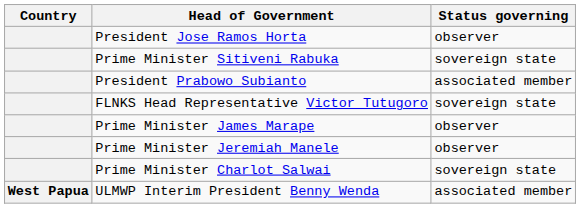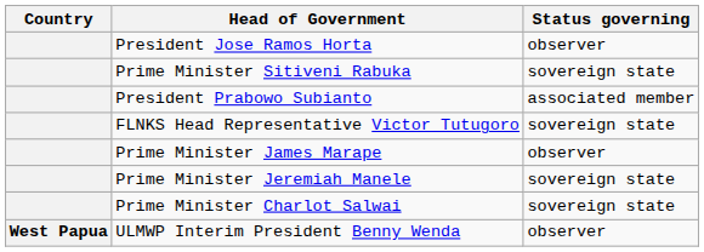 <table class="wikitable plainrowheaders">
 <tr>
 <th scope="col">Country</th>
 <th scope="col">Head of Government</th>
 <th scope="col">Status governing</th>
 </tr>
 <tr>
 <th scope="row"></th>
 <td>President <a href='#'>Jose Ramos Horta</a></td>
 <td>observer</td>
 </tr>
 <tr>
 <th scope="row"></th>
 <td>Prime Minister <a href='#'>Sitiveni Rabuka</a></td>
 <td>sovereign state</td>
 </tr>
 <tr>
 <th scope="row"></th>
 <td>President <a href='#'>Prabowo Subianto</a></td>
 <td>associated member</td>
 </tr>
 <tr>
 <th scope="row"></th>
 <td>FLNKS Head Representative <a href='#'>Victor Tutugoro</a> </td>
 <td>sovereign state</td>
 </tr>
 <tr>
 <th scope="row"></th>
 <td>Prime Minister <a href='#'>James Marape</a></td>
 <td>observer</td>
 </tr>
 <tr>
 <th scope="row"></th>
 <td>Prime Minister <a href='#'>Jeremiah Manele</a></td>
-<td>observer</td>
+<td>sovereign state</td>
 </tr>
 <tr>
 <th scope="row"></th>
 <td>Prime Minister <a href='#'>Charlot Salwai</a></td>
 <td>sovereign state</td>
 </tr>
 <tr>
 <th scope="row"> West Papua</th>
 <td>ULMWP Interim President <a href='#'>Benny Wenda</a> </td>
-<td>associated member</td>
+<td>observer</td>
 </tr>
 </table>
